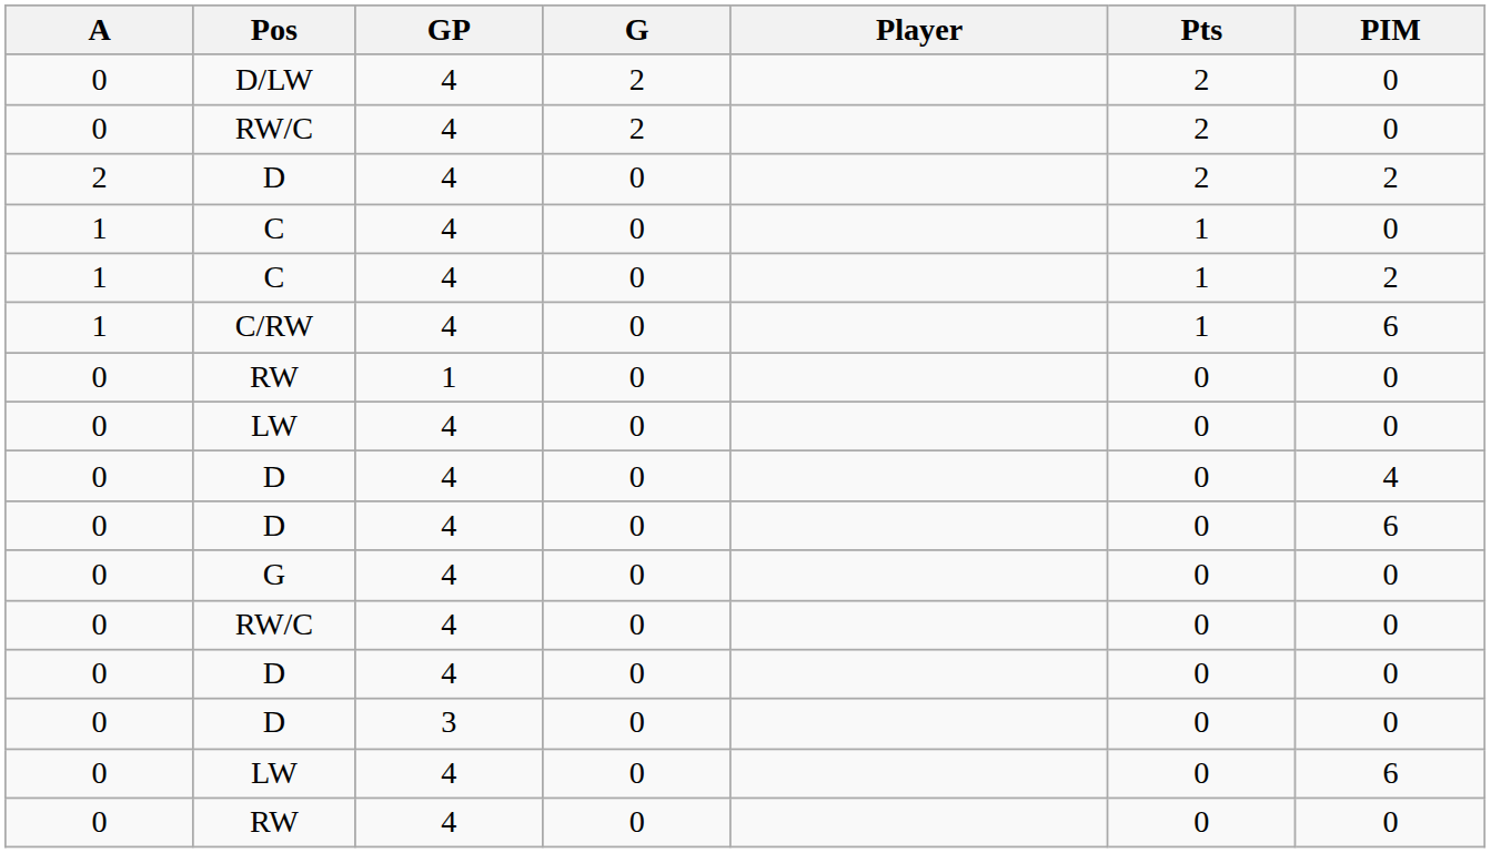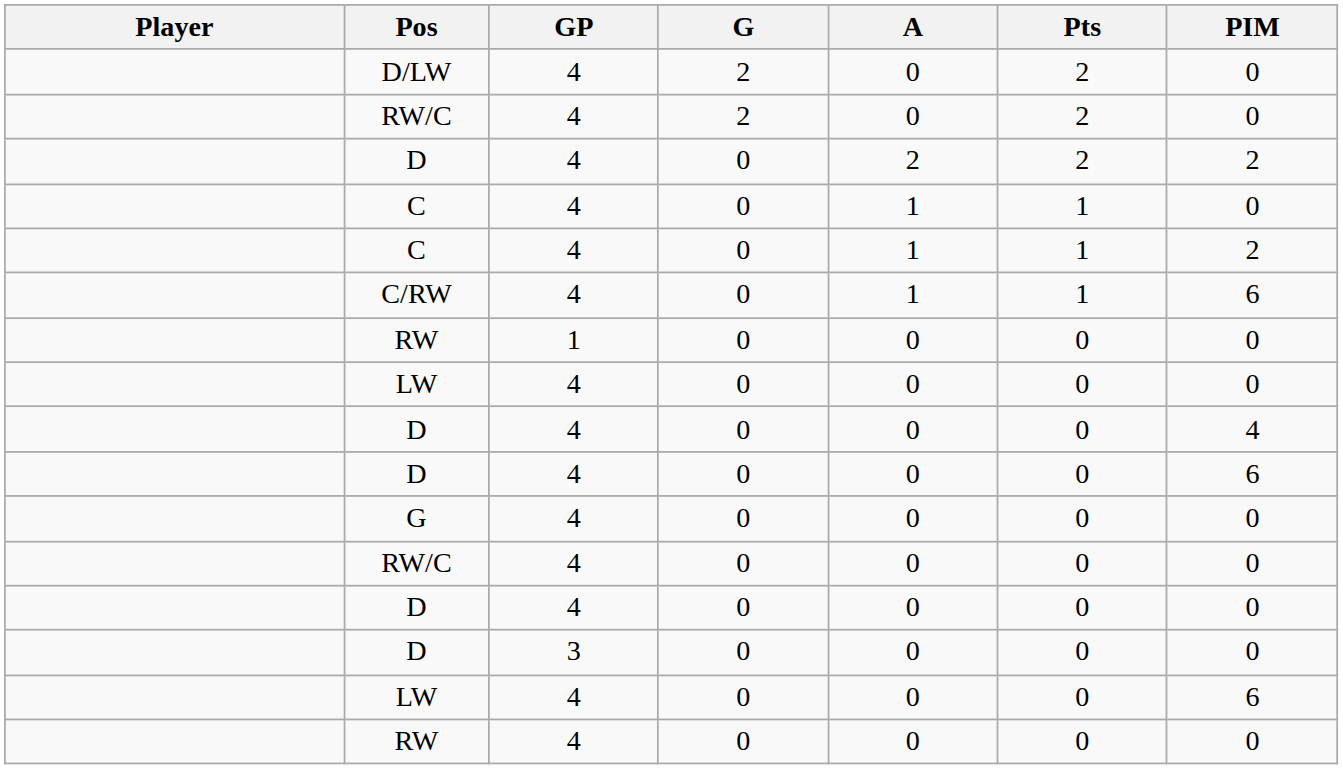 <table class="wikitable sortable" width="60%">
 <tr ALIGN="center">
-<th bgcolor="#DDDDFF" width="5%" title="Assists">A</th>
+<th bgcolor="#DDDDFF" width="10%">Player</th>
 <th bgcolor="#DDDDFF" width="3%" title="Position">Pos</th>
 <th bgcolor="#DDDDFF" width="5%" title="Games played">GP</th>
 <th bgcolor="#DDDDFF" width="5%" title="Goals">G</th>
-<th bgcolor="#DDDDFF" width="10%">Player</th>
+<th bgcolor="#DDDDFF" width="5%" title="Assists">A</th>
 <th bgcolor="#DDDDFF" width="5%" title="Points">Pts</th>
 <th bgcolor="#DDDDFF" width="5%" title="Penalties in Minutes">PIM</th>
 </tr>
 <tr align="center">
-<td>0</td>
+<td align="right"></td>
 <td>D/LW</td>
 <td>4</td>
 <td>2</td>
-<td align="right"></td>
+<td>0</td>
 <td>2</td>
 <td>0</td>
 </tr>
 <tr align="center">
-<td>0</td>
+<td align="right"></td>
 <td>RW/C</td>
 <td>4</td>
 <td>2</td>
-<td align="right"></td>
+<td>0</td>
 <td>2</td>
 <td>0</td>
 </tr>
 <tr align="center">
-<td>2</td>
+<td align="right"></td>
 <td>D</td>
 <td>4</td>
 <td>0</td>
-<td align="right"></td>
+<td>2</td>
 <td>2</td>
 <td>2</td>
 </tr>
 <tr align="center">
-<td>1</td>
+<td align="right"></td>
 <td>C</td>
 <td>4</td>
 <td>0</td>
-<td align="right"></td>
+<td>1</td>
 <td>1</td>
 <td>0</td>
 </tr>
 <tr align="center">
-<td>1</td>
+<td align="right"></td>
 <td>C</td>
 <td>4</td>
 <td>0</td>
-<td align="right"></td>
+<td>1</td>
 <td>1</td>
 <td>2</td>
 </tr>
 <tr align="center">
-<td>1</td>
+<td align="right"></td>
 <td>C/RW</td>
 <td>4</td>
 <td>0</td>
-<td align="right"></td>
+<td>1</td>
 <td>1</td>
 <td>6</td>
 </tr>
 <tr align="center">
-<td>0</td>
+<td align="right"></td>
 <td>RW</td>
 <td>1</td>
 <td>0</td>
-<td align="right"></td>
+<td>0</td>
 <td>0</td>
 <td>0</td>
 </tr>
 <tr align="center">
-<td>0</td>
+<td align="right"></td>
 <td>LW</td>
 <td>4</td>
 <td>0</td>
-<td align="right"></td>
+<td>0</td>
 <td>0</td>
 <td>0</td>
 </tr>
 <tr align="center">
-<td>0</td>
+<td align="right"></td>
 <td>D</td>
 <td>4</td>
 <td>0</td>
-<td align="right"></td>
+<td>0</td>
 <td>0</td>
 <td>4</td>
 </tr>
 <tr align="center">
-<td>0</td>
+<td align="right"></td>
 <td>D</td>
 <td>4</td>
 <td>0</td>
-<td align="right"></td>
+<td>0</td>
 <td>0</td>
 <td>6</td>
 </tr>
 <tr align="center">
-<td>0</td>
+<td align="right"></td>
 <td>G</td>
 <td>4</td>
 <td>0</td>
-<td align="right"></td>
+<td>0</td>
 <td>0</td>
 <td>0</td>
 </tr>
 <tr align="center">
-<td>0</td>
+<td align="right"></td>
 <td>RW/C</td>
 <td>4</td>
 <td>0</td>
-<td align="right"></td>
+<td>0</td>
 <td>0</td>
 <td>0</td>
 </tr>
 <tr align="center">
-<td>0</td>
+<td align="right"></td>
 <td>D</td>
 <td>4</td>
 <td>0</td>
-<td align="right"></td>
+<td>0</td>
 <td>0</td>
 <td>0</td>
 </tr>
 <tr align="center">
-<td>0</td>
+<td align="right"></td>
 <td>D</td>
 <td>3</td>
 <td>0</td>
-<td align="right"></td>
+<td>0</td>
 <td>0</td>
 <td>0</td>
 </tr>
 <tr align="center">
-<td>0</td>
+<td align="right"></td>
 <td>LW</td>
 <td>4</td>
 <td>0</td>
-<td align="right"></td>
+<td>0</td>
 <td>0</td>
 <td>6</td>
 </tr>
 <tr align="center">
-<td>0</td>
+<td align="right"></td>
 <td>RW</td>
 <td>4</td>
 <td>0</td>
-<td align="right"></td>
+<td>0</td>
 <td>0</td>
 <td>0</td>
 </tr>
 </table>
